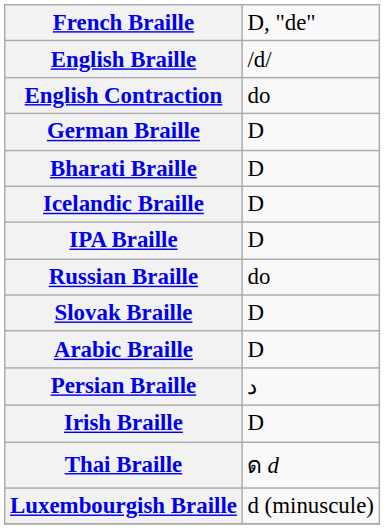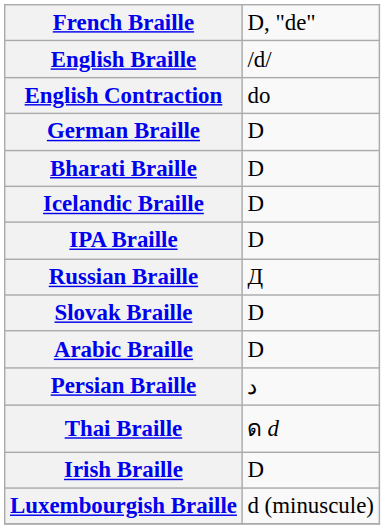 <table class="wikitable">
 <tr>
 <th align=left><a href='#'>French Braille</a></th>
 <td>D, "de"</td>
 </tr>
 <tr>
 <th align=left><a href='#'>English Braille</a></th>
 <td>/d/</td>
 </tr>
 <tr>
 <th align=left><a href='#'>English Contraction</a></th>
 <td>do</td>
 </tr>
 <tr>
 <th align=left><a href='#'>German Braille</a></th>
 <td>D</td>
 </tr>
 <tr>
 <th align=left><a href='#'>Bharati Braille</a></th>
 <td>D</td>
 </tr>
 <tr>
 <th align=left><a href='#'>Icelandic Braille</a></th>
 <td>D</td>
 </tr>
 <tr>
 <th align=left><a href='#'>IPA Braille</a></th>
 <td>D</td>
 </tr>
 <tr>
 <th align=left><a href='#'>Russian Braille</a></th>
-<td>do</td>
+<td>Д</td>
 </tr>
 <tr>
 <th align=left><a href='#'>Slovak Braille</a></th>
 <td>D</td>
 </tr>
 <tr>
 <th align=left><a href='#'>Arabic Braille</a></th>
 <td>D</td>
 </tr>
 <tr>
 <th align=left><a href='#'>Persian Braille</a></th>
 <td>د</td>
 </tr>
 <tr>
+<th align=left><a href='#'>Thai Braille</a></th>
+<td>ด <em>d</em></td>
+</tr>
+<tr>
 <th align=left><a href='#'>Irish Braille</a></th>
 <td>D</td>
-</tr>
-<tr>
-<th align=left><a href='#'>Thai Braille</a></th>
-<td>ด <em>d</em></td>
 </tr>
 <tr>
 <th align=left><a href='#'>Luxembourgish Braille</a></th>
 <td>d (minuscule)</td>
 </tr>
 <tr>
 </tr>
 </table>
